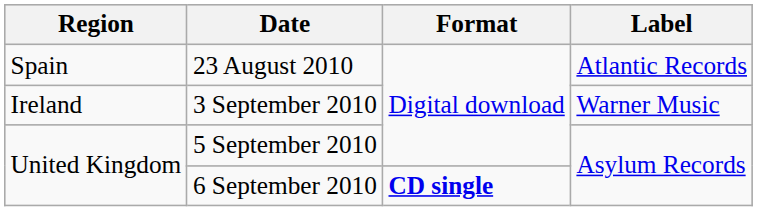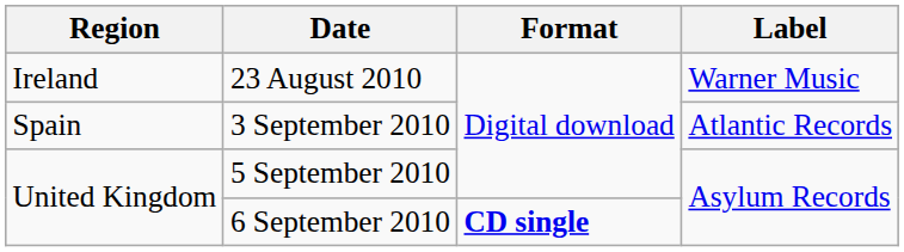 <table class=wikitable>
 <tr>
 <th>Region</th>
 <th>Date</th>
 <th>Format</th>
 <th>Label</th>
 </tr>
 <tr>
-<td>Spain</td>
+<td>Ireland</td>
 <td>23 August 2010</td>
 <td rowspan="3"><a href='#'>Digital download</a></td>
-<td><a href='#'>Atlantic Records</a></td>
+<td><a href='#'>Warner Music</a></td>
 </tr>
 <tr>
-<td>Ireland</td>
+<td>Spain</td>
 <td>3 September 2010</td>
-<td><a href='#'>Warner Music</a></td>
+<td><a href='#'>Atlantic Records</a></td>
 </tr>
 <tr>
 <td rowspan="2">United Kingdom</td>
 <td>5 September 2010</td>
 <td rowspan="2"><a href='#'>Asylum Records</a></td>
 </tr>
 <tr>
 <td>6 September 2010</td>
 <td><strong><a href='#'>CD single</a></strong></td>
 </tr>
 </table>
